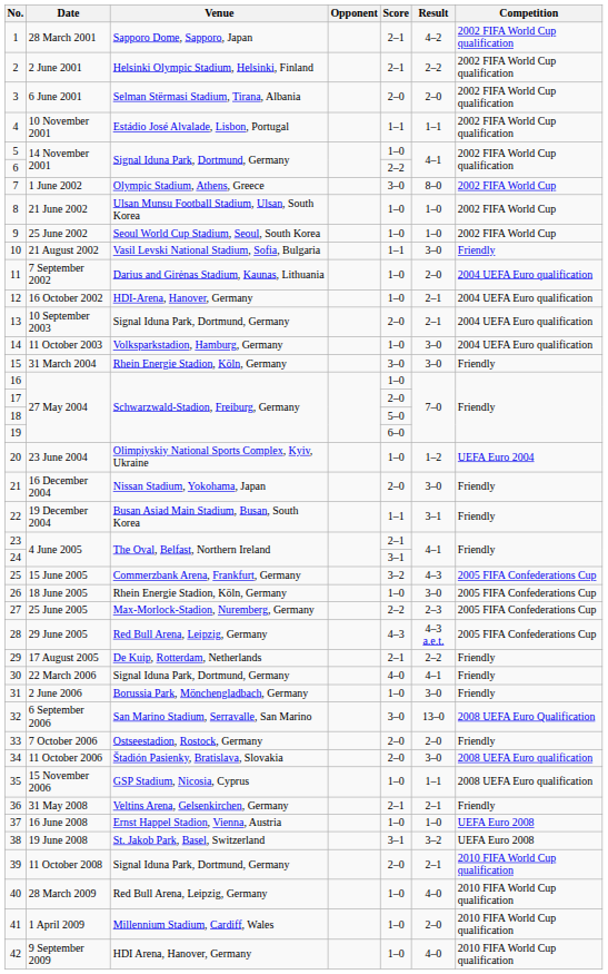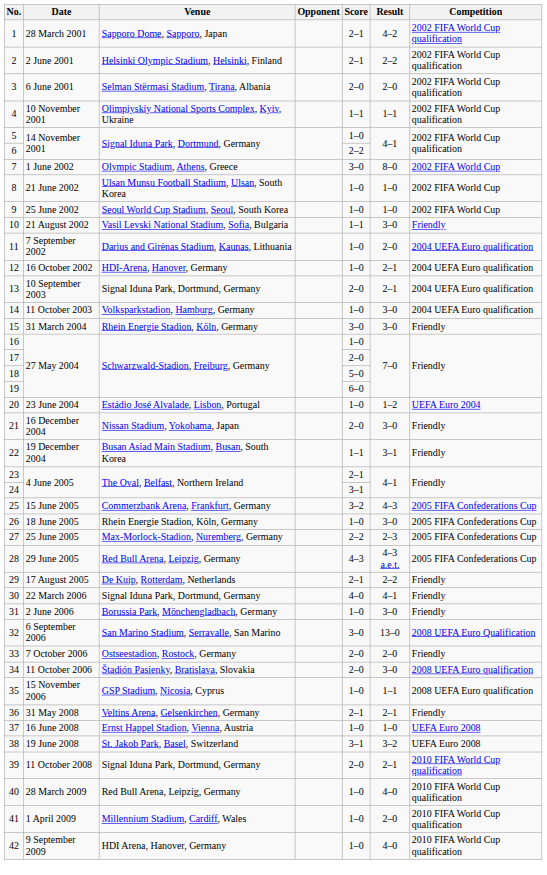 <table class="wikitable sortable">
 <tr>
 <th scope="col">No.</th>
 <th scope="col">Date</th>
 <th scope="col">Venue</th>
 <th scope="col">Opponent</th>
 <th scope="col">Score</th>
 <th scope="col">Result</th>
 <th scope="col">Competition</th>
 </tr>
 <tr>
 <td align="center">1</td>
 <td>28 March 2001</td>
 <td><a href='#'>Sapporo Dome</a>, <a href='#'>Sapporo</a>, Japan</td>
 <td></td>
 <td align="center">2–1</td>
 <td align="center">4–2</td>
 <td><a href='#'>2002 FIFA World Cup qualification</a></td>
 </tr>
 <tr>
 <td align="center">2</td>
 <td>2 June 2001</td>
 <td><a href='#'>Helsinki Olympic Stadium</a>, <a href='#'>Helsinki</a>, Finland</td>
 <td></td>
 <td align="center">2–1</td>
 <td align="center">2–2</td>
 <td>2002 FIFA World Cup qualification</td>
 </tr>
 <tr>
 <td align="center">3</td>
 <td>6 June 2001</td>
 <td><a href='#'>Selman Stërmasi Stadium</a>, <a href='#'>Tirana</a>, Albania</td>
 <td></td>
 <td align="center">2–0</td>
 <td align="center">2–0</td>
 <td>2002 FIFA World Cup qualification</td>
 </tr>
 <tr>
 <td align="center">4</td>
 <td>10 November 2001</td>
-<td><a href='#'>Estádio José Alvalade</a>, <a href='#'>Lisbon</a>, Portugal</td>
+<td><a href='#'>Olimpiyskiy National Sports Complex</a>, <a href='#'>Kyiv</a>, Ukraine</td>
 <td></td>
 <td align="center">1–1</td>
 <td align="center">1–1</td>
 <td>2002 FIFA World Cup qualification</td>
 </tr>
 <tr>
 <td align="center">5</td>
 <td rowspan="2">14 November 2001</td>
 <td rowspan="2"><a href='#'>Signal Iduna Park</a>, <a href='#'>Dortmund</a>, Germany</td>
 <td rowspan="2"></td>
 <td align="center">1–0</td>
 <td rowspan="2" align="center">4–1</td>
 <td rowspan="2">2002 FIFA World Cup qualification</td>
 </tr>
 <tr>
 <td align="center">6</td>
 <td align="center">2–2</td>
 </tr>
 <tr>
 <td align="center">7</td>
 <td>1 June 2002</td>
 <td><a href='#'>Olympic Stadium</a>, <a href='#'>Athens</a>, Greece</td>
 <td></td>
 <td align="center">3–0</td>
 <td align="center">8–0</td>
 <td><a href='#'>2002 FIFA World Cup</a></td>
 </tr>
 <tr>
 <td align="center">8</td>
 <td>21 June 2002</td>
 <td><a href='#'>Ulsan Munsu Football Stadium</a>, <a href='#'>Ulsan</a>, South Korea</td>
 <td></td>
 <td align="center">1–0</td>
 <td align="center">1–0</td>
 <td>2002 FIFA World Cup</td>
 </tr>
 <tr>
 <td align="center">9</td>
 <td>25 June 2002</td>
 <td><a href='#'>Seoul World Cup Stadium</a>, <a href='#'>Seoul</a>, South Korea</td>
 <td></td>
 <td align="center">1–0</td>
 <td align="center">1–0</td>
 <td>2002 FIFA World Cup</td>
 </tr>
 <tr>
 <td align="center">10</td>
 <td>21 August 2002</td>
 <td><a href='#'>Vasil Levski National Stadium</a>, <a href='#'>Sofia</a>, Bulgaria</td>
 <td></td>
 <td align="center">1–1</td>
 <td align="center">3–0</td>
 <td><a href='#'>Friendly</a></td>
 </tr>
 <tr>
 <td align="center">11</td>
 <td>7 September 2002</td>
 <td><a href='#'>Darius and Girėnas Stadium</a>, <a href='#'>Kaunas</a>, Lithuania</td>
 <td></td>
 <td align="center">1–0</td>
 <td align="center">2–0</td>
 <td><a href='#'>2004 UEFA Euro qualification</a></td>
 </tr>
 <tr>
 <td align="center">12</td>
 <td>16 October 2002</td>
 <td><a href='#'>HDI-Arena</a>, <a href='#'>Hanover</a>, Germany</td>
 <td></td>
 <td align="center">1–0</td>
 <td align="center">2–1</td>
 <td>2004 UEFA Euro qualification</td>
 </tr>
 <tr>
 <td align="center">13</td>
 <td>10 September 2003</td>
 <td>Signal Iduna Park, Dortmund, Germany</td>
 <td></td>
 <td align="center">2–0</td>
 <td align="center">2–1</td>
 <td>2004 UEFA Euro qualification</td>
 </tr>
 <tr>
 <td align="center">14</td>
 <td>11 October 2003</td>
 <td><a href='#'>Volksparkstadion</a>, <a href='#'>Hamburg</a>, Germany</td>
 <td></td>
 <td align="center">1–0</td>
 <td align="center">3–0</td>
 <td>2004 UEFA Euro qualification</td>
 </tr>
 <tr>
 <td align="center">15</td>
 <td>31 March 2004</td>
 <td><a href='#'>Rhein Energie Stadion</a>, <a href='#'>Köln</a>, Germany</td>
 <td></td>
 <td align="center">3–0</td>
 <td align="center">3–0</td>
 <td>Friendly</td>
 </tr>
 <tr>
 <td align="center">16</td>
 <td rowspan="4">27 May 2004</td>
 <td rowspan="4"><a href='#'>Schwarzwald-Stadion</a>, <a href='#'>Freiburg</a>, Germany</td>
 <td rowspan="4"></td>
 <td align="center">1–0</td>
 <td rowspan="4" align="center">7–0</td>
 <td rowspan="4">Friendly</td>
 </tr>
 <tr>
 <td align="center">17</td>
 <td align="center">2–0</td>
 </tr>
 <tr>
 <td align="center">18</td>
 <td align="center">5–0</td>
 </tr>
 <tr>
 <td align="center">19</td>
 <td align="center">6–0</td>
 </tr>
 <tr>
 <td align="center">20</td>
 <td>23 June 2004</td>
-<td><a href='#'>Olimpiyskiy National Sports Complex</a>, <a href='#'>Kyiv</a>, Ukraine</td>
+<td><a href='#'>Estádio José Alvalade</a>, <a href='#'>Lisbon</a>, Portugal</td>
 <td></td>
 <td align="center">1–0</td>
 <td align="center">1–2</td>
 <td><a href='#'>UEFA Euro 2004</a></td>
 </tr>
 <tr>
 <td align="center">21</td>
 <td>16 December 2004</td>
 <td><a href='#'>Nissan Stadium</a>, <a href='#'>Yokohama</a>, Japan</td>
 <td></td>
 <td align="center">2–0</td>
 <td align="center">3–0</td>
 <td>Friendly</td>
 </tr>
 <tr>
 <td align="center">22</td>
 <td>19 December 2004</td>
 <td><a href='#'>Busan Asiad Main Stadium</a>, <a href='#'>Busan</a>, South Korea</td>
 <td></td>
 <td align="center">1–1</td>
 <td align="center">3–1</td>
 <td>Friendly</td>
 </tr>
 <tr>
 <td align="center">23</td>
 <td rowspan="2">4 June 2005</td>
 <td rowspan="2"><a href='#'>The Oval</a>, <a href='#'>Belfast</a>, Northern Ireland</td>
 <td rowspan="2"></td>
 <td align="center">2–1</td>
 <td rowspan="2" align="center">4–1</td>
 <td rowspan="2">Friendly</td>
 </tr>
 <tr>
 <td align="center">24</td>
 <td align="center">3–1</td>
 </tr>
 <tr>
 <td align="center">25</td>
 <td>15 June 2005</td>
 <td><a href='#'>Commerzbank Arena</a>, <a href='#'>Frankfurt</a>, Germany</td>
 <td></td>
 <td align="center">3–2</td>
 <td align="center">4–3</td>
 <td><a href='#'>2005 FIFA Confederations Cup</a></td>
 </tr>
 <tr>
 <td align="center">26</td>
 <td>18 June 2005</td>
 <td>Rhein Energie Stadion, Köln, Germany</td>
 <td></td>
 <td align="center">1–0</td>
 <td align="center">3–0</td>
 <td>2005 FIFA Confederations Cup</td>
 </tr>
 <tr>
 <td align="center">27</td>
 <td>25 June 2005</td>
 <td><a href='#'>Max-Morlock-Stadion</a>, <a href='#'>Nuremberg</a>, Germany</td>
 <td></td>
 <td align="center">2–2</td>
 <td align="center">2–3</td>
 <td>2005 FIFA Confederations Cup</td>
 </tr>
 <tr>
 <td align="center">28</td>
 <td>29 June 2005</td>
 <td><a href='#'>Red Bull Arena</a>, <a href='#'>Leipzig</a>, Germany</td>
 <td></td>
 <td align="center">4–3</td>
 <td align="center">4–3 <a href='#'>a.e.t.</a></td>
 <td>2005 FIFA Confederations Cup</td>
 </tr>
 <tr>
 <td align="center">29</td>
 <td>17 August 2005</td>
 <td><a href='#'>De Kuip</a>, <a href='#'>Rotterdam</a>, Netherlands</td>
 <td></td>
 <td align="center">2–1</td>
 <td align="center">2–2</td>
 <td>Friendly</td>
 </tr>
 <tr>
 <td align="center">30</td>
 <td>22 March 2006</td>
 <td>Signal Iduna Park, Dortmund, Germany</td>
 <td></td>
 <td align="center">4–0</td>
 <td align="center">4–1</td>
 <td>Friendly</td>
 </tr>
 <tr>
 <td align="center">31</td>
 <td>2 June 2006</td>
 <td><a href='#'>Borussia Park</a>, <a href='#'>Mönchengladbach</a>, Germany</td>
 <td></td>
 <td align="center">1–0</td>
 <td align="center">3–0</td>
 <td>Friendly</td>
 </tr>
 <tr>
 <td align="center">32</td>
 <td>6 September 2006</td>
 <td><a href='#'>San Marino Stadium</a>, <a href='#'>Serravalle</a>, San Marino</td>
 <td></td>
 <td align="center">3–0</td>
 <td align="center">13–0</td>
 <td><a href='#'>2008 UEFA Euro Qualification</a></td>
 </tr>
 <tr>
 <td align="center">33</td>
 <td>7 October 2006</td>
 <td><a href='#'>Ostseestadion</a>, <a href='#'>Rostock</a>, Germany</td>
 <td></td>
 <td align="center">2–0</td>
 <td align="center">2–0</td>
 <td>Friendly</td>
 </tr>
 <tr>
 <td align="center">34</td>
 <td>11 October 2006</td>
 <td><a href='#'>Štadión Pasienky</a>, <a href='#'>Bratislava</a>, Slovakia</td>
 <td></td>
 <td align="center">2–0</td>
 <td align="center">3–0</td>
 <td><a href='#'>2008 UEFA Euro qualification</a></td>
 </tr>
 <tr>
 <td align="center">35</td>
 <td>15 November 2006</td>
 <td><a href='#'>GSP Stadium</a>, <a href='#'>Nicosia</a>, Cyprus</td>
 <td></td>
 <td align="center">1–0</td>
 <td align="center">1–1</td>
 <td>2008 UEFA Euro qualification</td>
 </tr>
 <tr>
 <td align="center">36</td>
 <td>31 May 2008</td>
 <td><a href='#'>Veltins Arena</a>, <a href='#'>Gelsenkirchen</a>, Germany</td>
 <td></td>
 <td align="center">2–1</td>
 <td align="center">2–1</td>
 <td>Friendly</td>
 </tr>
 <tr>
 <td align="center">37</td>
 <td>16 June 2008</td>
 <td><a href='#'>Ernst Happel Stadion</a>, <a href='#'>Vienna</a>, Austria</td>
 <td></td>
 <td align="center">1–0</td>
 <td align="center">1–0</td>
 <td><a href='#'>UEFA Euro 2008</a></td>
 </tr>
 <tr>
 <td align="center">38</td>
 <td>19 June 2008</td>
 <td><a href='#'>St. Jakob Park</a>, <a href='#'>Basel</a>, Switzerland</td>
 <td></td>
 <td align="center">3–1</td>
 <td align="center">3–2</td>
 <td>UEFA Euro 2008</td>
 </tr>
 <tr>
 <td align="center">39</td>
 <td>11 October 2008</td>
 <td>Signal Iduna Park, Dortmund, Germany</td>
 <td></td>
 <td align="center">2–0</td>
 <td align="center">2–1</td>
 <td><a href='#'>2010 FIFA World Cup qualification</a></td>
 </tr>
 <tr>
 <td align="center">40</td>
 <td>28 March 2009</td>
 <td>Red Bull Arena, Leipzig, Germany</td>
 <td></td>
 <td align="center">1–0</td>
 <td align="center">4–0</td>
 <td>2010 FIFA World Cup qualification</td>
 </tr>
 <tr>
 <td align="center">41</td>
 <td>1 April 2009</td>
 <td><a href='#'>Millennium Stadium</a>, <a href='#'>Cardiff</a>, Wales</td>
 <td></td>
 <td align="center">1–0</td>
 <td align="center">2–0</td>
 <td>2010 FIFA World Cup qualification</td>
 </tr>
 <tr>
 <td align="center">42</td>
 <td>9 September 2009</td>
 <td>HDI Arena, Hanover, Germany</td>
 <td></td>
 <td align="center">1–0</td>
 <td align="center">4–0</td>
 <td>2010 FIFA World Cup qualification</td>
 </tr>
 </table>
